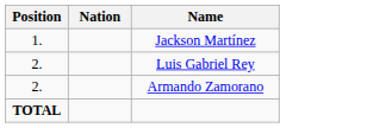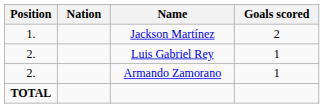 <table class="wikitable" style="font-size: 95%; text-align: center;">
 <tr>
 <th width=60>Position</th>
 <th width=60>Nation</th>
 <th width=150>Name</th>
+<th width=100>Goals scored</th>
 </tr>
 <tr>
 <td>1.</td>
 <td></td>
 <td><a href='#'>Jackson Martínez</a></td>
+<td>2</td>
 </tr>
 <tr>
 <td>2.</td>
 <td></td>
 <td><a href='#'>Luis Gabriel Rey</a></td>
+<td>1</td>
 </tr>
 <tr>
 <td>2.</td>
 <td></td>
 <td><a href='#'>Armando Zamorano</a></td>
+<td>1</td>
 </tr>
 <tr>
 <td><strong>TOTAL</strong></td>
 <td></td>
 <td></td>
+<td></td>
 </tr>
 </table>
